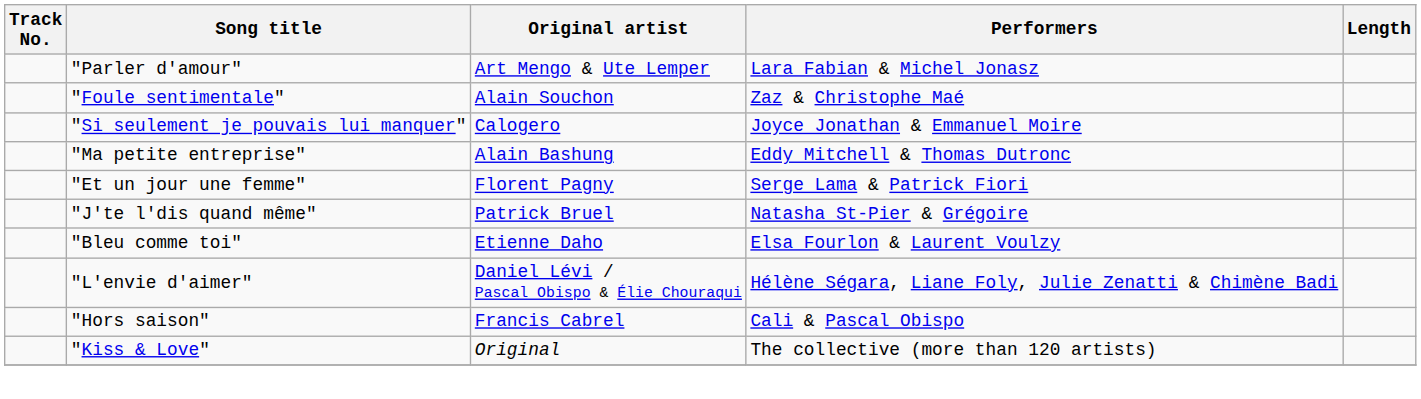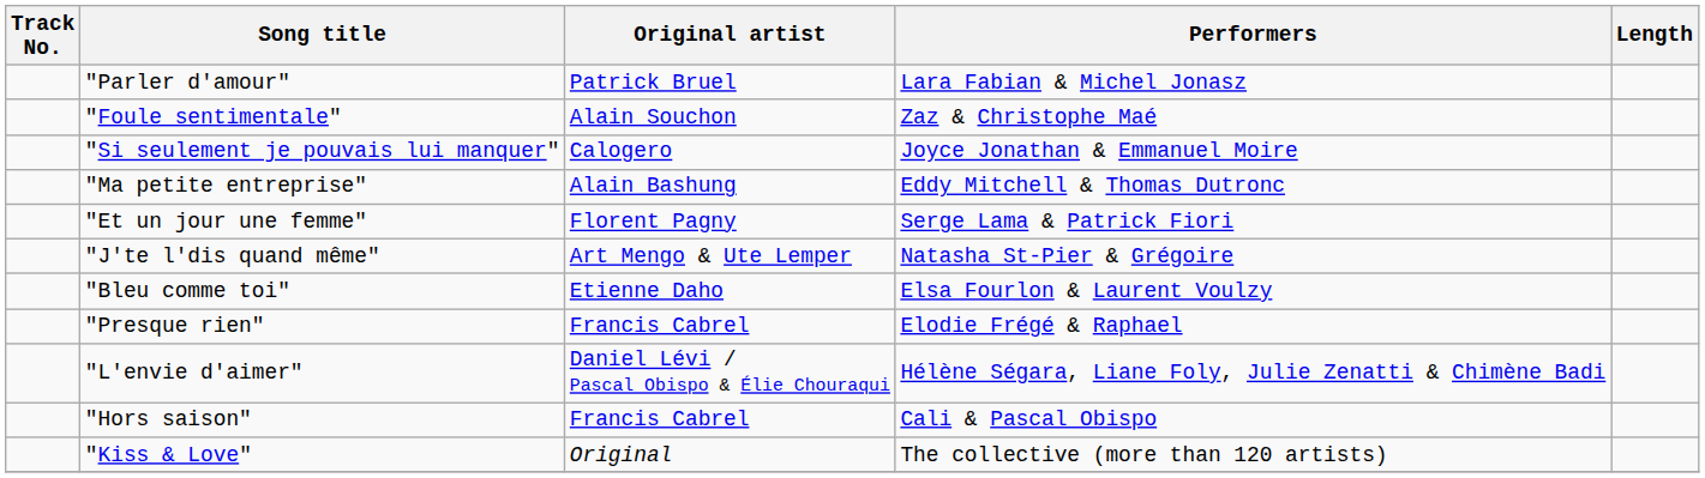 <table class="wikitable">
 <tr>
 <th>Track <br>No.</th>
 <th><strong>Song title</strong></th>
 <th>Original artist</th>
 <th><strong>Performers</strong></th>
 <th>Length</th>
 </tr>
 <tr>
 <td></td>
 <td>"Parler d'amour"</td>
-<td><a href='#'>Art Mengo</a> & <a href='#'>Ute Lemper</a></td>
+<td><a href='#'>Patrick Bruel</a></td>
 <td><a href='#'>Lara Fabian</a> & <a href='#'>Michel Jonasz</a></td>
 <td></td>
 </tr>
 <tr>
 <td></td>
 <td>"<a href='#'>Foule sentimentale</a>"</td>
 <td><a href='#'>Alain Souchon</a></td>
 <td><a href='#'>Zaz</a> & <a href='#'>Christophe Maé</a></td>
 <td></td>
 </tr>
 <tr>
 <td></td>
 <td>"<a href='#'>Si seulement je pouvais lui manquer</a>"</td>
 <td><a href='#'>Calogero</a></td>
 <td><a href='#'>Joyce Jonathan</a> & <a href='#'>Emmanuel Moire</a></td>
 <td></td>
 </tr>
 <tr>
 <td></td>
 <td>"Ma petite entreprise"</td>
 <td><a href='#'>Alain Bashung</a></td>
 <td><a href='#'>Eddy Mitchell</a> & <a href='#'>Thomas Dutronc</a></td>
 <td></td>
 </tr>
 <tr>
 <td></td>
 <td>"Et un jour une femme"</td>
 <td><a href='#'>Florent Pagny</a></td>
 <td><a href='#'>Serge Lama</a> & <a href='#'>Patrick Fiori</a></td>
 <td></td>
 </tr>
 <tr>
 <td></td>
 <td>"J'te l'dis quand même"</td>
-<td><a href='#'>Patrick Bruel</a></td>
+<td><a href='#'>Art Mengo</a> & <a href='#'>Ute Lemper</a></td>
 <td><a href='#'>Natasha St-Pier</a> & <a href='#'>Grégoire</a></td>
 <td></td>
 </tr>
 <tr>
 <td></td>
 <td>"Bleu comme toi"</td>
 <td><a href='#'>Etienne Daho</a></td>
 <td><a href='#'>Elsa Fourlon</a> & <a href='#'>Laurent Voulzy</a></td>
+<td></td>
+</tr>
+<tr>
+<td></td>
+<td>"Presque rien"</td>
+<td><a href='#'>Francis Cabrel</a></td>
+<td><a href='#'>Elodie Frégé</a> & <a href='#'>Raphael</a></td>
 <td></td>
 </tr>
 <tr>
 <td></td>
 <td>"L'envie d'aimer"</td>
 <td><a href='#'>Daniel Lévi</a> / <br><small><a href='#'>Pascal Obispo</a> & <a href='#'>Élie Chouraqui</a></small></td>
 <td><a href='#'>Hélène Ségara</a>, <a href='#'>Liane Foly</a>, <a href='#'>Julie Zenatti</a> & <a href='#'>Chimène Badi</a></td>
 <td></td>
 </tr>
 <tr>
 <td></td>
 <td>"Hors saison"</td>
 <td><a href='#'>Francis Cabrel</a></td>
 <td><a href='#'>Cali</a> & <a href='#'>Pascal Obispo</a></td>
 <td></td>
 </tr>
 <tr>
 <td></td>
 <td>"<a href='#'>Kiss & Love</a>"</td>
 <td><em>Original</em></td>
 <td>The collective (more than 120 artists)</td>
 <td></td>
 </tr>
 <tr>
 </tr>
 </table>
